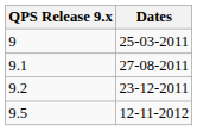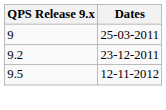 <table class="wikitable">
 <tr>
 <th>QPS Release 9.x</th>
 <th>Dates</th>
 </tr>
 <tr>
 <td>9</td>
 <td>25-03-2011</td>
 </tr>
 <tr>
-<td>9.1</td>
-<td>27-08-2011</td>
-</tr>
-<tr>
 <td>9.2</td>
 <td>23-12-2011</td>
 </tr>
 <tr>
 <td>9.5</td>
 <td>12-11-2012</td>
 </tr>
 </table>
